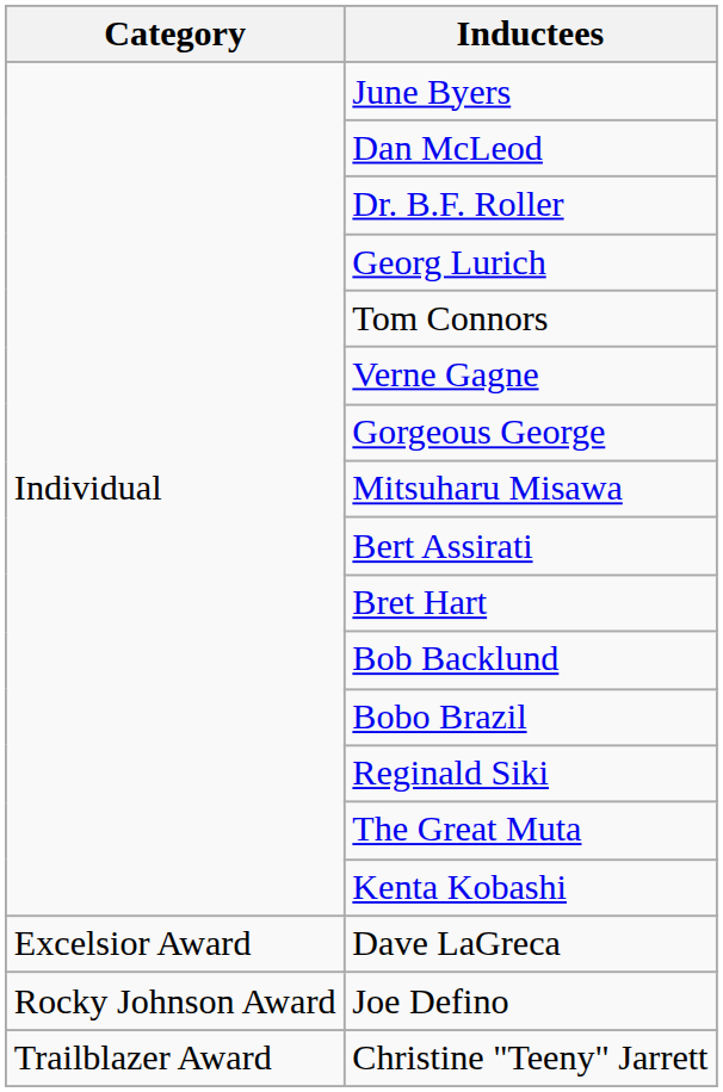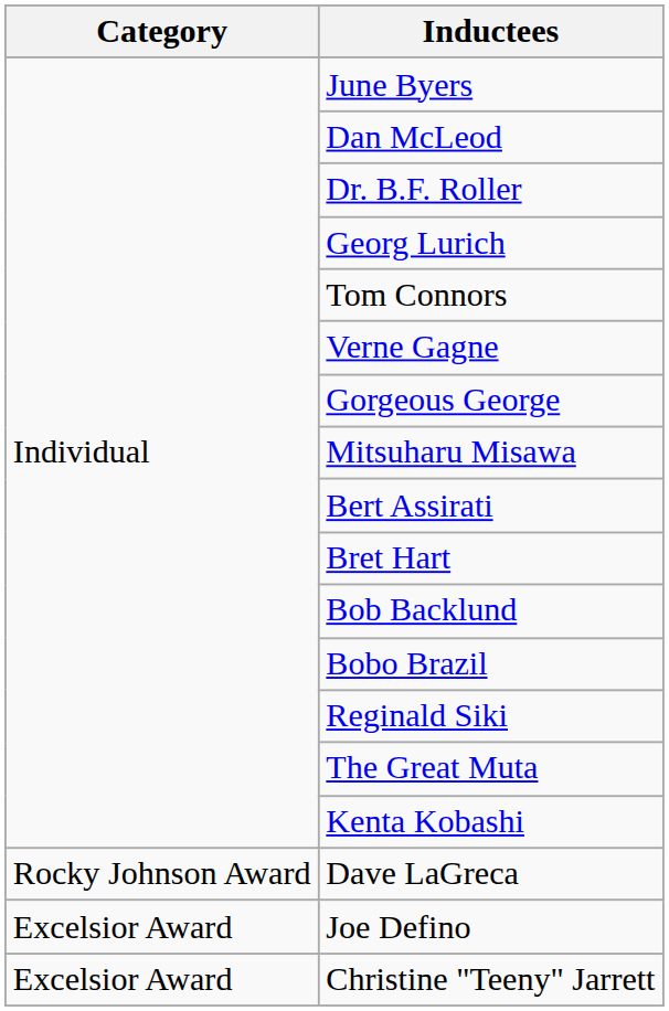 <table class="wikitable">
 <tr>
 <th>Category</th>
 <th>Inductees</th>
 </tr>
 <tr>
 <td rowspan=15>Individual</td>
 <td><a href='#'>June Byers</a></td>
 </tr>
 <tr>
 <td><a href='#'>Dan McLeod</a></td>
 </tr>
 <tr>
 <td><a href='#'>Dr. B.F. Roller</a></td>
 </tr>
 <tr>
 <td><a href='#'>Georg Lurich</a></td>
 </tr>
 <tr>
 <td>Tom Connors</td>
 </tr>
 <tr>
 <td><a href='#'>Verne Gagne</a></td>
 </tr>
 <tr>
 <td><a href='#'>Gorgeous George</a></td>
 </tr>
 <tr>
 <td><a href='#'>Mitsuharu Misawa</a></td>
 </tr>
 <tr>
 <td><a href='#'>Bert Assirati</a></td>
 </tr>
 <tr>
 <td><a href='#'>Bret Hart</a></td>
 </tr>
 <tr>
 <td><a href='#'>Bob Backlund</a></td>
 </tr>
 <tr>
 <td><a href='#'>Bobo Brazil</a></td>
 </tr>
 <tr>
 <td><a href='#'>Reginald Siki</a></td>
 </tr>
 <tr>
 <td><a href='#'>The Great Muta</a></td>
 </tr>
 <tr>
 <td><a href='#'>Kenta Kobashi</a></td>
 </tr>
 <tr>
-<td>Excelsior Award</td>
+<td>Rocky Johnson Award</td>
 <td>Dave LaGreca</td>
 </tr>
 <tr>
-<td>Rocky Johnson Award</td>
+<td>Excelsior Award</td>
 <td>Joe Defino</td>
 </tr>
 <tr>
-<td>Trailblazer Award</td>
+<td>Excelsior Award</td>
 <td>Christine "Teeny" Jarrett</td>
 </tr>
 </table>
